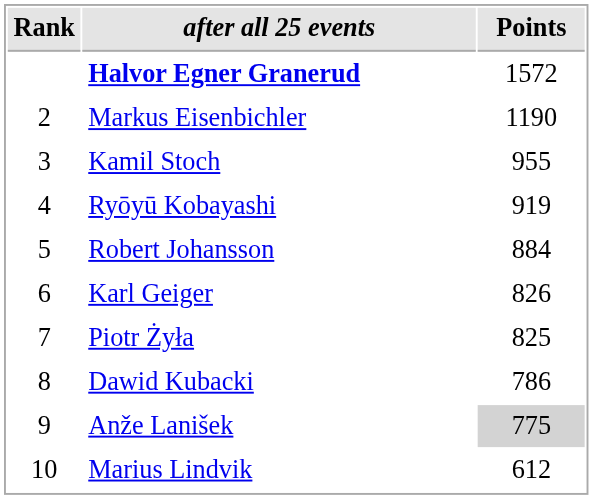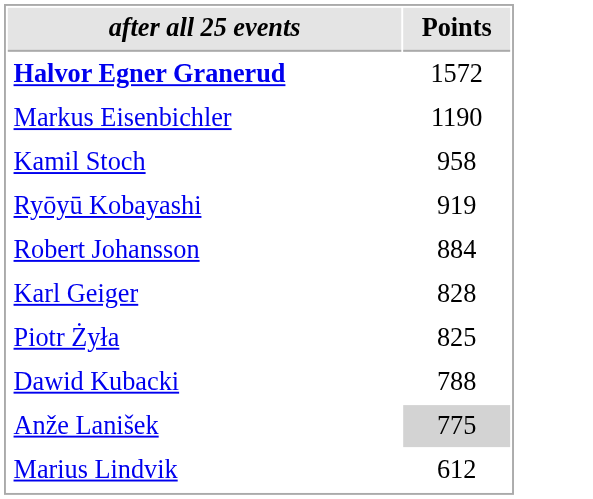 <table cellspacing="1" cellpadding="3" style="border:1px solid #AAAAAA;font-size:86%">
 <tr style="background-color: #E4E4E4;">
-<th style="border-bottom:1px solid #AAAAAA; width: 10px;">Rank</th>
 <th style="border-bottom:1px solid #AAAAAA; width: 200px;"><em>after all 25 events</em></th>
 <th style="border-bottom:1px solid #AAAAAA; width: 50px;">Points</th>
 </tr>
 <tr>
-<td align=center></td>
 <td> <strong><a href='#'>Halvor Egner Granerud</a></strong></td>
 <td align=center>1572</td>
 </tr>
 <tr>
-<td align=center>2</td>
 <td> <a href='#'>Markus Eisenbichler</a></td>
 <td align=center>1190</td>
 </tr>
 <tr>
-<td align=center>3</td>
 <td> <a href='#'>Kamil Stoch</a></td>
-<td align=center>955</td>
+<td align=center>958</td>
 </tr>
 <tr>
-<td align=center>4</td>
 <td> <a href='#'>Ryōyū Kobayashi</a></td>
 <td align=center>919</td>
 </tr>
 <tr>
-<td align=center>5</td>
 <td> <a href='#'>Robert Johansson</a></td>
 <td align=center>884</td>
 </tr>
 <tr>
-<td align=center>6</td>
 <td> <a href='#'>Karl Geiger</a></td>
-<td align=center>826</td>
+<td align=center>828</td>
 </tr>
 <tr>
-<td align=center>7</td>
 <td> <a href='#'>Piotr Żyła</a></td>
 <td align=center>825</td>
 </tr>
 <tr>
-<td align=center>8</td>
 <td> <a href='#'>Dawid Kubacki</a></td>
-<td align=center>786</td>
+<td align=center>788</td>
 </tr>
 <tr>
-<td align=center>9</td>
 <td> <a href='#'>Anže Lanišek</a></td>
 <td align=center style="background: lightgrey;">775</td>
 </tr>
 <tr>
-<td align=center>10</td>
 <td> <a href='#'>Marius Lindvik</a></td>
 <td align=center>612</td>
 </tr>
 </table>
